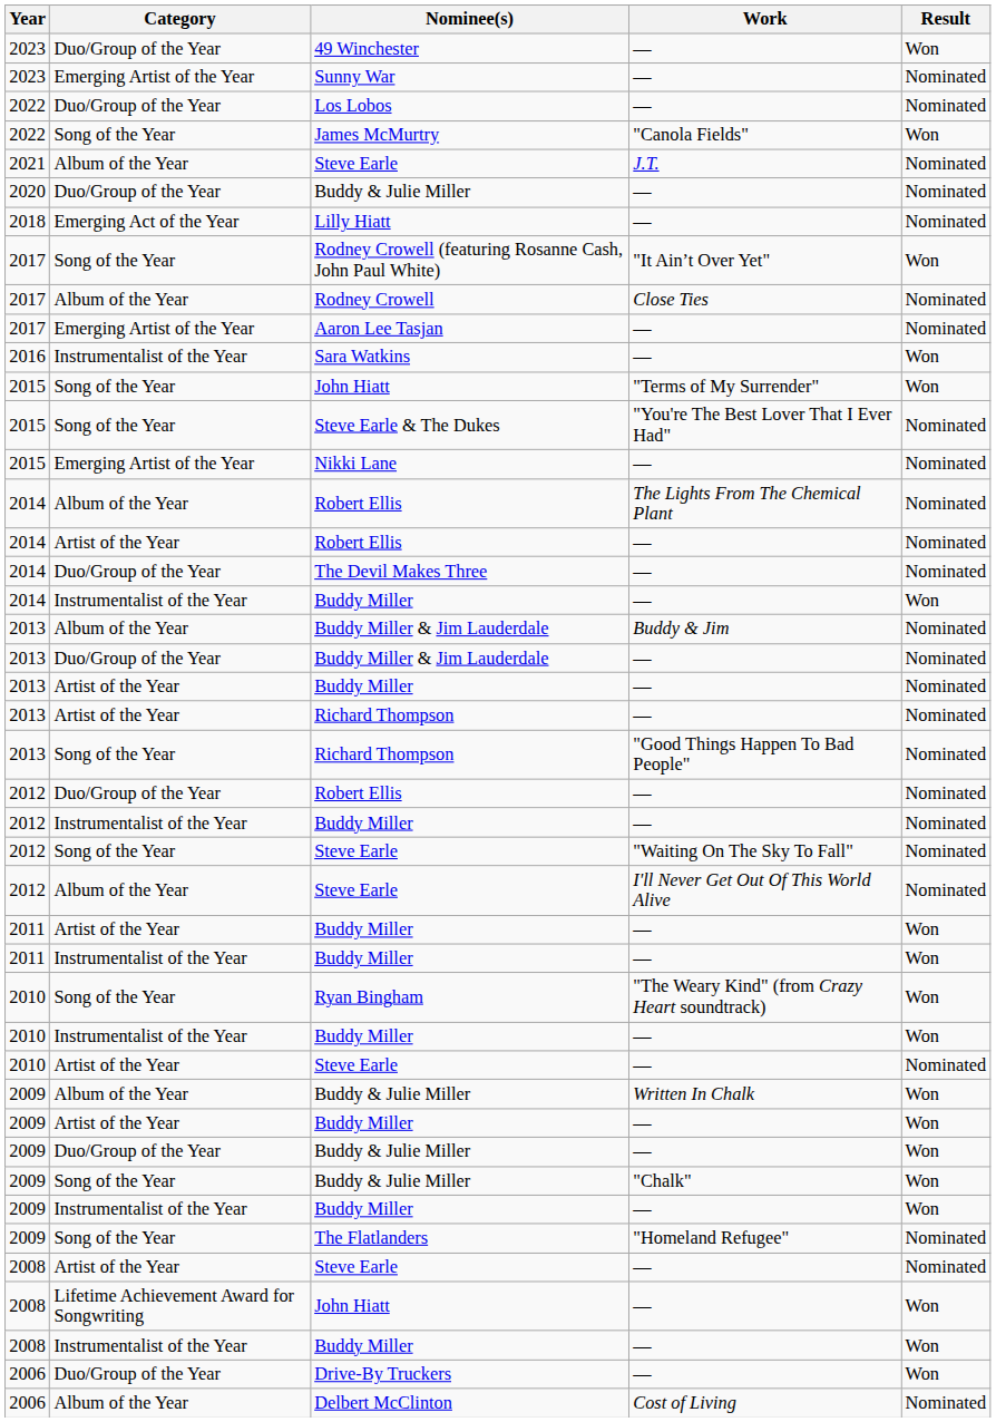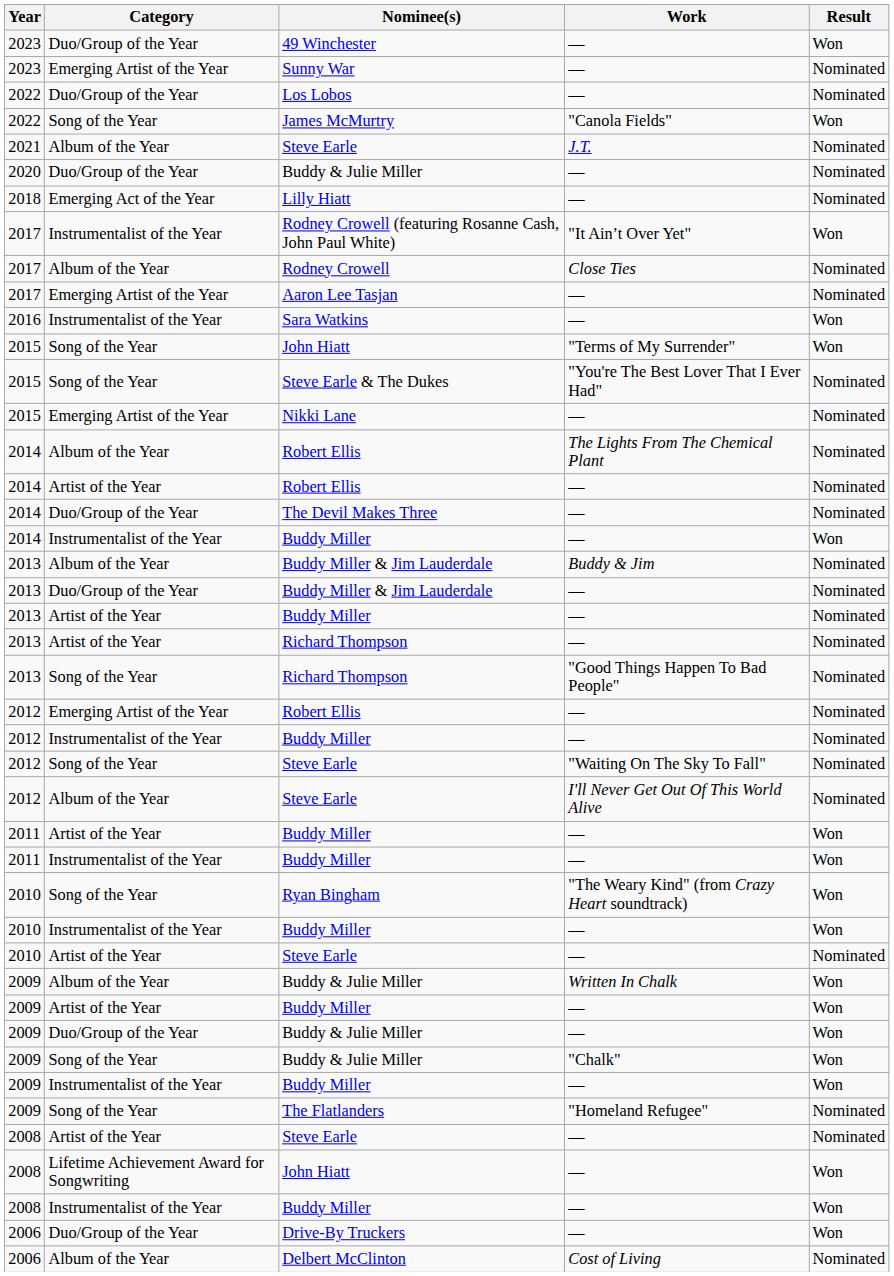 <table class="wikitable">
 <tr>
 <th>Year</th>
 <th>Category</th>
 <th>Nominee(s)</th>
 <th>Work</th>
 <th>Result</th>
 </tr>
 <tr>
 <td>2023</td>
 <td>Duo/Group of the Year</td>
 <td><a href='#'>49 Winchester</a></td>
 <td>—</td>
 <td>Won</td>
 </tr>
 <tr>
 <td>2023</td>
 <td>Emerging Artist of the Year</td>
 <td><a href='#'>Sunny War</a></td>
 <td>—</td>
 <td>Nominated</td>
 </tr>
 <tr>
 <td>2022</td>
 <td>Duo/Group of the Year</td>
 <td><a href='#'>Los Lobos</a></td>
 <td>—</td>
 <td>Nominated</td>
 </tr>
 <tr>
 <td>2022</td>
 <td>Song of the Year</td>
 <td><a href='#'>James McMurtry</a></td>
 <td>"Canola Fields"</td>
 <td>Won</td>
 </tr>
 <tr>
 <td>2021</td>
 <td>Album of the Year</td>
 <td><a href='#'>Steve Earle</a></td>
 <td><em><a href='#'>J.T.</a></em></td>
 <td>Nominated</td>
 </tr>
 <tr>
 <td>2020</td>
 <td>Duo/Group of the Year</td>
 <td>Buddy & Julie Miller</td>
 <td>—</td>
 <td>Nominated</td>
 </tr>
 <tr>
 <td>2018</td>
 <td>Emerging Act of the Year</td>
 <td><a href='#'>Lilly Hiatt</a></td>
 <td>—</td>
 <td>Nominated</td>
 </tr>
 <tr>
 <td>2017</td>
-<td>Song of the Year</td>
+<td>Instrumentalist of the Year</td>
 <td><a href='#'>Rodney Crowell</a> (featuring Rosanne Cash, John Paul White)</td>
 <td>"It Ain’t Over Yet"</td>
 <td>Won</td>
 </tr>
 <tr>
 <td>2017</td>
 <td>Album of the Year</td>
 <td><a href='#'>Rodney Crowell</a></td>
 <td><em>Close Ties</em></td>
 <td>Nominated</td>
 </tr>
 <tr>
 <td>2017</td>
 <td>Emerging Artist of the Year</td>
 <td><a href='#'>Aaron Lee Tasjan</a></td>
 <td>—</td>
 <td>Nominated</td>
 </tr>
 <tr>
 <td>2016</td>
 <td>Instrumentalist of the Year</td>
 <td><a href='#'>Sara Watkins</a></td>
 <td>—</td>
 <td>Won</td>
 </tr>
 <tr>
 <td>2015</td>
 <td>Song of the Year</td>
 <td><a href='#'>John Hiatt</a></td>
 <td>"Terms of My Surrender"</td>
 <td>Won</td>
 </tr>
 <tr>
 <td>2015</td>
 <td>Song of the Year</td>
 <td><a href='#'>Steve Earle</a> & The Dukes</td>
 <td>"You're The Best Lover That I Ever Had"</td>
 <td>Nominated</td>
 </tr>
 <tr>
 <td>2015</td>
 <td>Emerging Artist of the Year</td>
 <td><a href='#'>Nikki Lane</a></td>
 <td>—</td>
 <td>Nominated</td>
 </tr>
 <tr>
 <td>2014</td>
 <td>Album of the Year</td>
 <td><a href='#'>Robert Ellis</a></td>
 <td><em>The Lights From The Chemical Plant</em></td>
 <td>Nominated</td>
 </tr>
 <tr>
 <td>2014</td>
 <td>Artist of the Year</td>
 <td><a href='#'>Robert Ellis</a></td>
 <td>—</td>
 <td>Nominated</td>
 </tr>
 <tr>
 <td>2014</td>
 <td>Duo/Group of the Year</td>
 <td><a href='#'>The Devil Makes Three</a></td>
 <td>—</td>
 <td>Nominated</td>
 </tr>
 <tr>
 <td>2014</td>
 <td>Instrumentalist of the Year</td>
 <td><a href='#'>Buddy Miller</a></td>
 <td>—</td>
 <td>Won</td>
 </tr>
 <tr>
 <td>2013</td>
 <td>Album of the Year</td>
 <td><a href='#'>Buddy Miller</a> & <a href='#'>Jim Lauderdale</a></td>
 <td><em>Buddy & Jim</em></td>
 <td>Nominated</td>
 </tr>
 <tr>
 <td>2013</td>
 <td>Duo/Group of the Year</td>
 <td><a href='#'>Buddy Miller</a> & <a href='#'>Jim Lauderdale</a></td>
 <td>—</td>
 <td>Nominated</td>
 </tr>
 <tr>
 <td>2013</td>
 <td>Artist of the Year</td>
 <td><a href='#'>Buddy Miller</a></td>
 <td>—</td>
 <td>Nominated</td>
 </tr>
 <tr>
 <td>2013</td>
 <td>Artist of the Year</td>
 <td><a href='#'>Richard Thompson</a></td>
 <td>—</td>
 <td>Nominated</td>
 </tr>
 <tr>
 <td>2013</td>
 <td>Song of the Year</td>
 <td><a href='#'>Richard Thompson</a></td>
 <td>"Good Things Happen To Bad People"</td>
 <td>Nominated</td>
 </tr>
 <tr>
 <td>2012</td>
-<td>Duo/Group of the Year</td>
+<td>Emerging Artist of the Year</td>
 <td><a href='#'>Robert Ellis</a></td>
 <td>—</td>
 <td>Nominated</td>
 </tr>
 <tr>
 <td>2012</td>
 <td>Instrumentalist of the Year</td>
 <td><a href='#'>Buddy Miller</a></td>
 <td>—</td>
 <td>Nominated</td>
 </tr>
 <tr>
 <td>2012</td>
 <td>Song of the Year</td>
 <td><a href='#'>Steve Earle</a></td>
 <td>"Waiting On The Sky To Fall"</td>
 <td>Nominated</td>
 </tr>
 <tr>
 <td>2012</td>
 <td>Album of the Year</td>
 <td><a href='#'>Steve Earle</a></td>
 <td><em>I'll Never Get Out Of This World Alive</em></td>
 <td>Nominated</td>
 </tr>
 <tr>
 <td>2011</td>
 <td>Artist of the Year</td>
 <td><a href='#'>Buddy Miller</a></td>
 <td>—</td>
 <td>Won</td>
 </tr>
 <tr>
 <td>2011</td>
 <td>Instrumentalist of the Year</td>
 <td><a href='#'>Buddy Miller</a></td>
 <td>—</td>
 <td>Won</td>
 </tr>
 <tr>
 <td>2010</td>
 <td>Song of the Year</td>
 <td><a href='#'>Ryan Bingham</a></td>
 <td>"The Weary Kind" (from <em>Crazy Heart</em> soundtrack)</td>
 <td>Won</td>
 </tr>
 <tr>
 <td>2010</td>
 <td>Instrumentalist of the Year</td>
 <td><a href='#'>Buddy Miller</a></td>
 <td>—</td>
 <td>Won</td>
 </tr>
 <tr>
 <td>2010</td>
 <td>Artist of the Year</td>
 <td><a href='#'>Steve Earle</a></td>
 <td>—</td>
 <td>Nominated</td>
 </tr>
 <tr>
 <td>2009</td>
 <td>Album of the Year</td>
 <td>Buddy & Julie Miller</td>
 <td><em>Written In Chalk</em></td>
 <td>Won</td>
 </tr>
 <tr>
 <td>2009</td>
 <td>Artist of the Year</td>
 <td><a href='#'>Buddy Miller</a></td>
 <td>—</td>
 <td>Won</td>
 </tr>
 <tr>
 <td>2009</td>
 <td>Duo/Group of the Year</td>
 <td>Buddy & Julie Miller</td>
 <td>—</td>
 <td>Won</td>
 </tr>
 <tr>
 <td>2009</td>
 <td>Song of the Year</td>
 <td>Buddy & Julie Miller</td>
 <td>"Chalk"</td>
 <td>Won</td>
 </tr>
 <tr>
 <td>2009</td>
 <td>Instrumentalist of the Year</td>
 <td><a href='#'>Buddy Miller</a></td>
 <td>—</td>
 <td>Won</td>
 </tr>
 <tr>
 <td>2009</td>
 <td>Song of the Year</td>
 <td><a href='#'>The Flatlanders</a></td>
 <td>"Homeland Refugee"</td>
 <td>Nominated</td>
 </tr>
 <tr>
 <td>2008</td>
 <td>Artist of the Year</td>
 <td><a href='#'>Steve Earle</a></td>
 <td>—</td>
 <td>Nominated</td>
 </tr>
 <tr>
 <td>2008</td>
 <td>Lifetime Achievement Award for Songwriting</td>
 <td><a href='#'>John Hiatt</a></td>
 <td>—</td>
 <td>Won</td>
 </tr>
 <tr>
 <td>2008</td>
 <td>Instrumentalist of the Year</td>
 <td><a href='#'>Buddy Miller</a></td>
 <td>—</td>
 <td>Won</td>
 </tr>
 <tr>
 <td>2006</td>
 <td>Duo/Group of the Year</td>
 <td><a href='#'>Drive-By Truckers</a></td>
 <td>—</td>
 <td>Won</td>
 </tr>
 <tr>
 <td>2006</td>
 <td>Album of the Year</td>
 <td><a href='#'>Delbert McClinton</a></td>
 <td><em>Cost of Living</em></td>
 <td>Nominated</td>
 </tr>
 </table>
